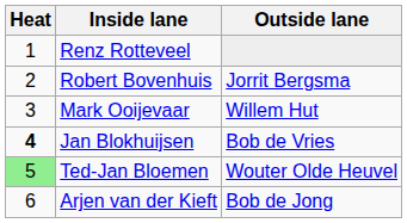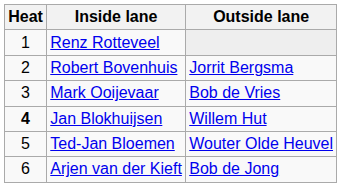 <table class="wikitable">
 <tr>
 <th>Heat</th>
 <th>Inside lane</th>
 <th>Outside lane</th>
 </tr>
 <tr>
 <td align=center>1</td>
 <td><a href='#'>Renz Rotteveel</a></td>
 <td bgcolor=#EEEEEE></td>
 </tr>
 <tr>
 <td align=center>2</td>
 <td><a href='#'>Robert Bovenhuis</a></td>
 <td><a href='#'>Jorrit Bergsma</a></td>
 </tr>
 <tr>
 <td align=center>3</td>
 <td><a href='#'>Mark Ooijevaar</a></td>
-<td><a href='#'>Willem Hut</a></td>
+<td><a href='#'>Bob de Vries</a></td>
 </tr>
 <tr>
 <td align=center><strong>4</strong></td>
 <td><a href='#'>Jan Blokhuijsen</a></td>
-<td><a href='#'>Bob de Vries</a></td>
+<td><a href='#'>Willem Hut</a></td>
 </tr>
 <tr>
-<td align=center style="background: lightgreen;">5</td>
+<td align=center>5</td>
 <td><a href='#'>Ted-Jan Bloemen</a></td>
 <td><a href='#'>Wouter Olde Heuvel</a></td>
 </tr>
 <tr>
 <td align=center>6</td>
 <td><a href='#'>Arjen van der Kieft</a></td>
 <td><a href='#'>Bob de Jong</a></td>
 </tr>
 </table>
